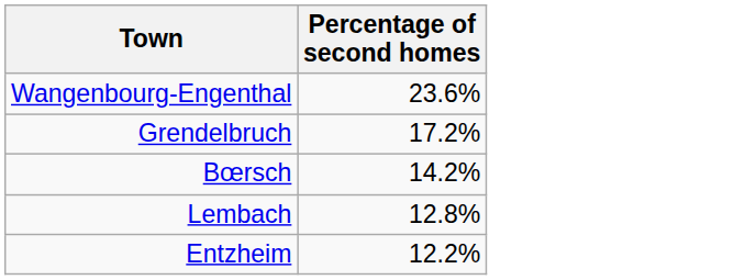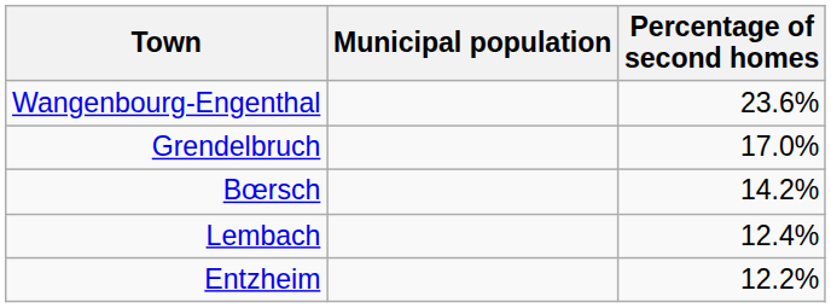 <table class="wikitable sortable" style="text-align:right">
 <tr>
 <th>Town</th>
+<th>Municipal population</th>
 <th>Percentage of<br>second homes</th>
 </tr>
 <tr>
 <td><a href='#'>Wangenbourg-Engenthal</a></td>
+<td></td>
 <td>23.6%</td>
 </tr>
 <tr>
 <td><a href='#'>Grendelbruch</a></td>
-<td>17.2%</td>
+<td></td>
+<td>17.0%</td>
 </tr>
 <tr>
 <td><a href='#'>Bœrsch</a></td>
+<td></td>
 <td>14.2%</td>
 </tr>
 <tr>
 <td><a href='#'>Lembach</a></td>
-<td>12.8%</td>
+<td></td>
+<td>12.4%</td>
 </tr>
 <tr>
 <td><a href='#'>Entzheim</a></td>
+<td></td>
 <td>12.2%</td>
 </tr>
 </table>
